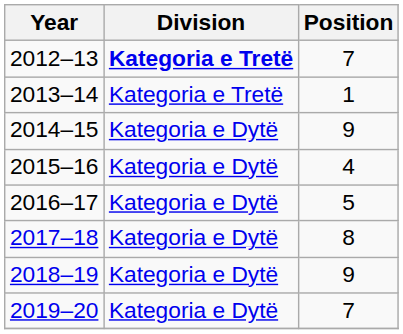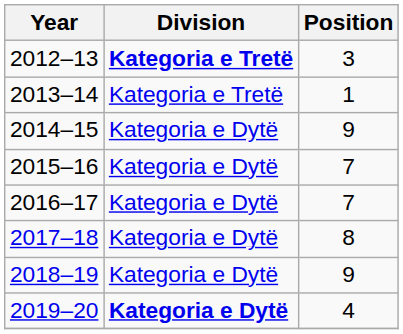 <table class="wikitable" style="text-align:center;">
 <tr>
 <th>Year</th>
 <th>Division</th>
 <th>Position</th>
 </tr>
 <tr>
 <td>2012–13</td>
 <td style="text-align:left;"><strong><a href='#'>Kategoria e Tretë</a></strong></td>
-<td>7</td>
+<td>3</td>
 </tr>
 <tr>
 <td>2013–14</td>
 <td style="text-align:left;"><a href='#'>Kategoria e Tretë</a></td>
 <td>1</td>
 </tr>
 <tr>
 <td>2014–15</td>
 <td style="text-align:left;"><a href='#'>Kategoria e Dytë</a></td>
 <td>9</td>
 </tr>
 <tr>
 <td>2015–16</td>
 <td style="text-align:left;"><a href='#'>Kategoria e Dytë</a></td>
-<td>4</td>
+<td>7</td>
 </tr>
 <tr>
 <td>2016–17</td>
 <td style="text-align:left;"><a href='#'>Kategoria e Dytë</a></td>
-<td>5</td>
+<td>7</td>
 </tr>
 <tr>
 <td><a href='#'>2017–18</a></td>
 <td style="text-align:left;"><a href='#'>Kategoria e Dytë</a></td>
 <td>8</td>
 </tr>
 <tr>
 <td><a href='#'>2018–19</a></td>
 <td style="text-align:left;"><a href='#'>Kategoria e Dytë</a></td>
 <td>9</td>
 </tr>
 <tr>
 <td><a href='#'>2019–20</a></td>
-<td style="text-align:left;"><a href='#'>Kategoria e Dytë</a></td>
-<td>7</td>
+<td style="text-align:left;"><strong><a href='#'>Kategoria e Dytë</a></strong></td>
+<td>4</td>
 </tr>
 <tr>
 </tr>
 </table>
